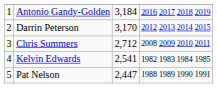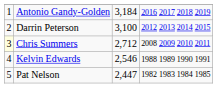 <table class="wikitable">
 <tr>
 </tr>
 <tr>
 <td>1</td>
 <td><a href='#'>Antonio Gandy-Golden</a></td>
 <td>3,184</td>
 <td style="font-size:80%;"><a href='#'>2016</a> <a href='#'>2017</a> <a href='#'>2018</a> <a href='#'>2019</a></td>
 </tr>
 <tr>
 <td>2</td>
 <td>Darrin Peterson</td>
-<td>3,170</td>
+<td>3,100</td>
 <td style="font-size:80%;"><a href='#'>2012</a> <a href='#'>2013</a> <a href='#'>2014</a> <a href='#'>2015</a></td>
 </tr>
 <tr>
 <td style="background: lightyellow;">3</td>
 <td><a href='#'>Chris Summers</a></td>
 <td>2,712</td>
 <td style="font-size:80%;">2008 <a href='#'>2009</a> <a href='#'>2010</a> <a href='#'>2011</a></td>
 </tr>
 <tr>
 <td>4</td>
 <td><a href='#'>Kelvin Edwards</a></td>
-<td>2,541</td>
-<td style="font-size:80%;">1982 1983 1984 1985</td>
+<td>2,546</td>
+<td style="font-size:80%;">1988 1989 1990 1991</td>
 </tr>
 <tr>
 <td>5</td>
 <td>Pat Nelson</td>
 <td>2,447</td>
-<td style="font-size:80%;">1988 1989 1990 1991</td>
+<td style="font-size:80%;">1982 1983 1984 1985</td>
 </tr>
 </table>
